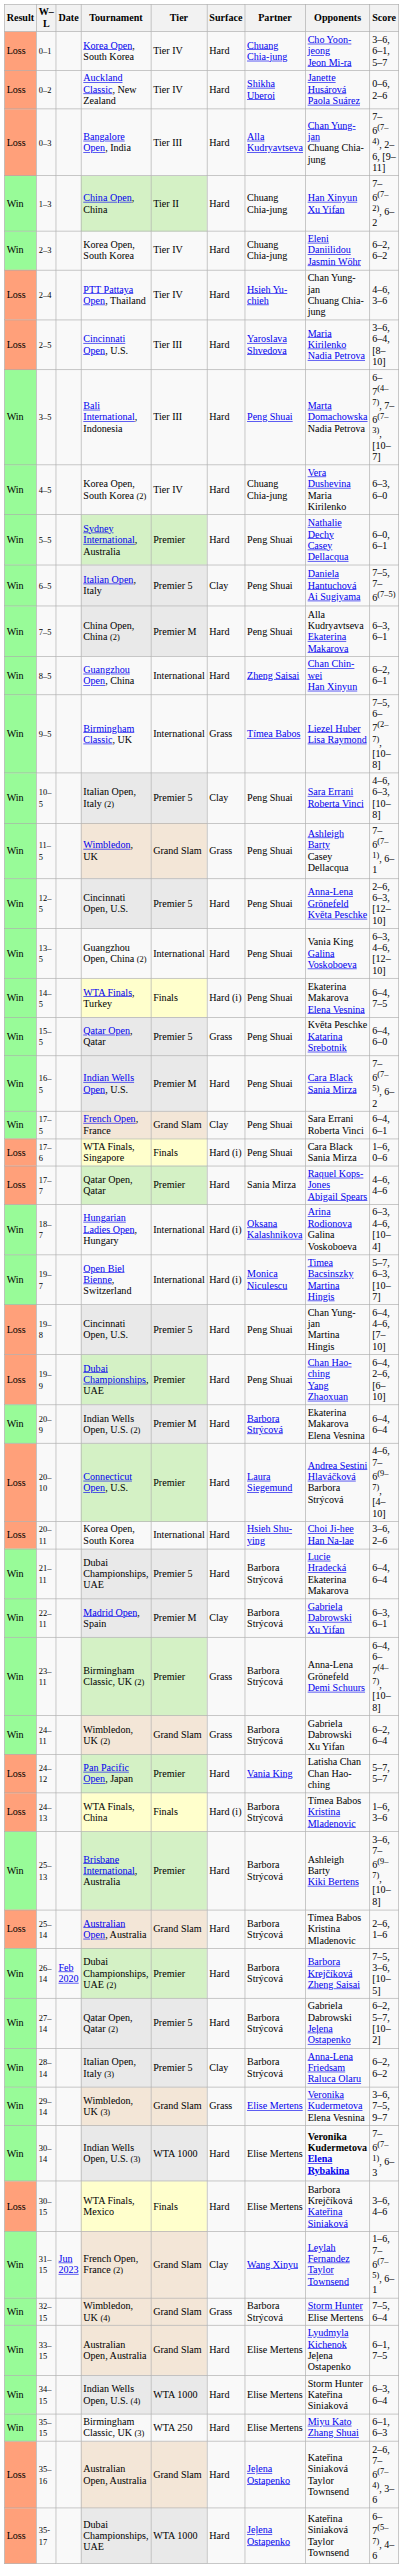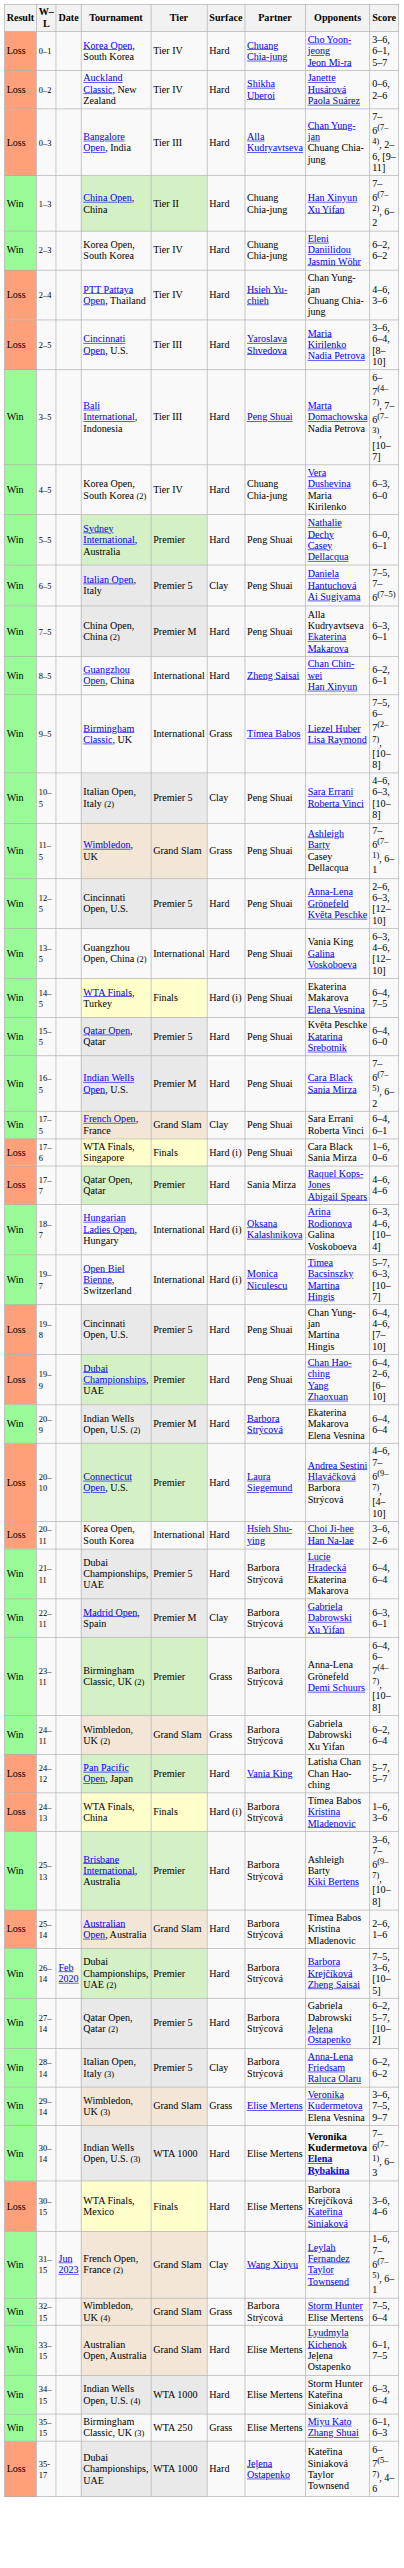 <table class="sortable wikitable nowrap">
 <tr>
 <th>Result</th>
 <th class=unsortable>W–L</th>
 <th>Date</th>
 <th>Tournament</th>
 <th>Tier</th>
 <th>Surface</th>
 <th width=175>Partner</th>
 <th>Opponents</th>
 <th class=unsortable>Score</th>
 </tr>
 <tr>
 <td bgcolor=ffa07a>Loss</td>
 <td><small>0–1</small></td>
 <td><a href='#'></a></td>
 <td><a href='#'>Korea Open</a>, South Korea</td>
 <td>Tier IV</td>
 <td>Hard</td>
 <td> <a href='#'>Chuang Chia-jung</a></td>
 <td> <a href='#'>Cho Yoon-jeong</a> <br>  <a href='#'>Jeon Mi-ra</a></td>
 <td>3–6, 6–1, 5–7</td>
 </tr>
 <tr>
 <td bgcolor=ffa07a>Loss</td>
 <td><small>0–2</small></td>
 <td><a href='#'></a></td>
 <td><a href='#'>Auckland Classic</a>, New Zealand</td>
 <td>Tier IV</td>
 <td>Hard</td>
 <td> <a href='#'>Shikha Uberoi</a></td>
 <td> <a href='#'>Janette Husárová</a> <br>  <a href='#'>Paola Suárez</a></td>
 <td>0–6, 2–6</td>
 </tr>
 <tr>
 <td bgcolor=ffa07a>Loss</td>
 <td><small>0–3</small></td>
 <td><a href='#'></a></td>
 <td><a href='#'>Bangalore Open</a>, India</td>
 <td>Tier III</td>
 <td>Hard</td>
 <td> <a href='#'>Alla Kudryavtseva</a></td>
 <td> <a href='#'>Chan Yung-jan</a> <br>  Chuang Chia-jung</td>
 <td>7–6<sup>(7–4)</sup>, 2–6, [9–11]</td>
 </tr>
 <tr>
 <td bgcolor=98fb98>Win</td>
 <td><small>1–3</small></td>
 <td><a href='#'></a></td>
 <td bgcolor=d4f1c5><a href='#'>China Open</a>, China</td>
 <td bgcolor=d4f1c5>Tier II</td>
 <td>Hard</td>
 <td> Chuang Chia-jung</td>
 <td> <a href='#'>Han Xinyun</a> <br>  <a href='#'>Xu Yifan</a></td>
 <td>7–6<sup>(7–2)</sup>, 6–2</td>
 </tr>
 <tr>
 <td bgcolor=98fb98>Win</td>
 <td><small>2–3</small></td>
 <td><a href='#'></a></td>
 <td>Korea Open, South Korea</td>
 <td>Tier IV</td>
 <td>Hard</td>
 <td> Chuang Chia-jung</td>
 <td> <a href='#'>Eleni Daniilidou</a> <br>  <a href='#'>Jasmin Wöhr</a></td>
 <td>6–2, 6–2</td>
 </tr>
 <tr>
 <td bgcolor=ffa07a>Loss</td>
 <td><small>2–4</small></td>
 <td><a href='#'></a></td>
 <td><a href='#'>PTT Pattaya Open</a>, Thailand</td>
 <td>Tier IV</td>
 <td>Hard</td>
 <td> <a href='#'>Hsieh Yu-chieh</a></td>
 <td> Chan Yung-jan <br>  Chuang Chia-jung</td>
 <td>4–6, 3–6</td>
 </tr>
 <tr>
 <td bgcolor=ffa07a>Loss</td>
 <td><small>2–5</small></td>
 <td><a href='#'></a></td>
 <td><a href='#'>Cincinnati Open</a>, U.S.</td>
 <td>Tier III</td>
 <td>Hard</td>
 <td> <a href='#'>Yaroslava Shvedova</a></td>
 <td> <a href='#'>Maria Kirilenko</a> <br>  <a href='#'>Nadia Petrova</a></td>
 <td>3–6, 6–4, [8–10]</td>
 </tr>
 <tr>
 <td bgcolor=98fb98>Win</td>
 <td><small>3–5</small></td>
 <td><a href='#'></a></td>
 <td><a href='#'>Bali International</a>, Indonesia</td>
 <td>Tier III</td>
 <td>Hard</td>
 <td> <a href='#'>Peng Shuai</a></td>
 <td> <a href='#'>Marta Domachowska</a> <br>  Nadia Petrova</td>
 <td>6–7<sup>(4–7)</sup>, 7–6<sup>(7–3)</sup>, [10–7]</td>
 </tr>
 <tr>
 <td bgcolor=98fb98>Win</td>
 <td><small>4–5</small></td>
 <td><a href='#'></a></td>
 <td>Korea Open, South Korea <small>(2)</small></td>
 <td>Tier IV</td>
 <td>Hard</td>
 <td> Chuang Chia-jung</td>
 <td> <a href='#'>Vera Dushevina</a> <br>  Maria Kirilenko</td>
 <td>6–3, 6–0</td>
 </tr>
 <tr>
 <td bgcolor=98fb98>Win</td>
 <td><small>5–5</small></td>
 <td><a href='#'></a></td>
 <td bgcolor=d4f1c5><a href='#'>Sydney International</a>, Australia</td>
 <td bgcolor=d4f1c5>Premier</td>
 <td>Hard</td>
 <td> Peng Shuai</td>
 <td> <a href='#'>Nathalie Dechy</a> <br>  <a href='#'>Casey Dellacqua</a></td>
 <td>6–0, 6–1</td>
 </tr>
 <tr>
 <td bgcolor=98fb98>Win</td>
 <td><small>6–5</small></td>
 <td><a href='#'></a></td>
 <td bgcolor=e9e9e9><a href='#'>Italian Open</a>, Italy</td>
 <td bgcolor=e9e9e9>Premier 5</td>
 <td>Clay</td>
 <td> Peng Shuai</td>
 <td> <a href='#'>Daniela Hantuchová</a> <br>  <a href='#'>Ai Sugiyama</a></td>
 <td>7–5, 7–6<sup>(7–5)</sup></td>
 </tr>
 <tr>
 <td bgcolor=98fb98>Win</td>
 <td><small>7–5</small></td>
 <td><a href='#'></a></td>
 <td bgcolor=e9e9e9>China Open, China <small>(2)</small></td>
 <td bgcolor=e9e9e9>Premier M</td>
 <td>Hard</td>
 <td> Peng Shuai</td>
 <td> Alla Kudryavtseva <br>  <a href='#'>Ekaterina Makarova</a></td>
 <td>6–3, 6–1</td>
 </tr>
 <tr>
 <td bgcolor=98fb98>Win</td>
 <td><small>8–5</small></td>
 <td><a href='#'></a></td>
 <td><a href='#'>Guangzhou Open</a>, China</td>
 <td>International</td>
 <td>Hard</td>
 <td> <a href='#'>Zheng Saisai</a></td>
 <td> <a href='#'>Chan Chin-wei</a> <br>  <a href='#'>Han Xinyun</a></td>
 <td>6–2, 6–1</td>
 </tr>
 <tr>
 <td bgcolor=98fb98>Win</td>
 <td><small>9–5</small></td>
 <td><a href='#'></a></td>
 <td><a href='#'>Birmingham Classic</a>, UK</td>
 <td>International</td>
 <td>Grass</td>
 <td> <a href='#'>Tímea Babos</a></td>
 <td> <a href='#'>Liezel Huber</a> <br>  <a href='#'>Lisa Raymond</a></td>
 <td>7–5, 6–7<sup>(2–7)</sup>, [10–8]</td>
 </tr>
 <tr>
 <td bgcolor=98fb98>Win</td>
 <td><small>10–5</small></td>
 <td><a href='#'></a></td>
 <td bgcolor=e9e9e9>Italian Open, Italy <small>(2)</small></td>
 <td bgcolor=e9e9e9>Premier 5</td>
 <td>Clay</td>
 <td> Peng Shuai</td>
 <td> <a href='#'>Sara Errani</a> <br>  <a href='#'>Roberta Vinci</a></td>
 <td>4–6, 6–3, [10–8]</td>
 </tr>
 <tr>
 <td bgcolor=98fb98>Win</td>
 <td><small>11–5</small></td>
 <td><a href='#'></a></td>
 <td bgcolor=f3e6d7><a href='#'>Wimbledon</a>, UK</td>
 <td bgcolor=f3e6d7>Grand Slam</td>
 <td>Grass</td>
 <td> Peng Shuai</td>
 <td> <a href='#'>Ashleigh Barty</a> <br>  Casey Dellacqua</td>
 <td>7–6<sup>(7–1)</sup>, 6–1</td>
 </tr>
 <tr>
 <td bgcolor=98fb98>Win</td>
 <td><small>12–5</small></td>
 <td><a href='#'></a></td>
 <td bgcolor=e9e9e9>Cincinnati Open, U.S.</td>
 <td bgcolor=e9e9e9>Premier 5</td>
 <td>Hard</td>
 <td> Peng Shuai</td>
 <td> <a href='#'>Anna-Lena Grönefeld</a> <br>  <a href='#'>Květa Peschke</a></td>
 <td>2–6, 6–3, [12–10]</td>
 </tr>
 <tr>
 <td bgcolor=98fb98>Win</td>
 <td><small>13–5</small></td>
 <td><a href='#'></a></td>
 <td>Guangzhou Open, China <small>(2)</small></td>
 <td>International</td>
 <td>Hard</td>
 <td> Peng Shuai</td>
 <td> Vania King <br>  <a href='#'>Galina Voskoboeva</a></td>
 <td>6–3, 4–6, [12–10]</td>
 </tr>
 <tr>
 <td bgcolor=98fb98>Win</td>
 <td><small>14–5</small></td>
 <td><a href='#'></a></td>
 <td bgcolor=#ffc><a href='#'>WTA Finals</a>, Turkey</td>
 <td bgcolor=#ffc>Finals</td>
 <td>Hard (i)</td>
 <td> Peng Shuai</td>
 <td> Ekaterina Makarova <br>  <a href='#'>Elena Vesnina</a></td>
 <td>6–4, 7–5</td>
 </tr>
 <tr>
 <td bgcolor=98fb98>Win</td>
 <td><small>15–5</small></td>
 <td><a href='#'></a></td>
 <td bgcolor=e9e9e9><a href='#'>Qatar Open</a>, Qatar</td>
 <td bgcolor=e9e9e9>Premier 5</td>
-<td>Grass</td>
+<td>Hard</td>
 <td> Peng Shuai</td>
 <td> Květa Peschke <br>  <a href='#'>Katarina Srebotnik</a></td>
 <td>6–4, 6–0</td>
 </tr>
 <tr>
 <td bgcolor=98fb98>Win</td>
 <td><small>16–5</small></td>
 <td><a href='#'></a></td>
 <td bgcolor=e9e9e9><a href='#'>Indian Wells Open</a>, U.S.</td>
 <td bgcolor=e9e9e9>Premier M</td>
 <td>Hard</td>
 <td> Peng Shuai</td>
 <td> <a href='#'>Cara Black</a> <br>  <a href='#'>Sania Mirza</a></td>
 <td>7–6<sup>(7–5)</sup>, 6–2</td>
 </tr>
 <tr>
 <td bgcolor=98fb98>Win</td>
 <td><small>17–5</small></td>
 <td><a href='#'></a></td>
 <td bgcolor=f3e6d7><a href='#'>French Open</a>, France</td>
 <td bgcolor=f3e6d7>Grand Slam</td>
 <td>Clay</td>
 <td> Peng Shuai</td>
 <td> Sara Errani <br>  Roberta Vinci</td>
 <td>6–4, 6–1</td>
 </tr>
 <tr>
 <td bgcolor=ffa07a>Loss</td>
 <td><small>17–6</small></td>
 <td><a href='#'></a></td>
 <td bgcolor=#ffc>WTA Finals, Singapore</td>
 <td bgcolor=#ffc>Finals</td>
 <td>Hard (i)</td>
 <td> Peng Shuai</td>
 <td> Cara Black <br>  Sania Mirza</td>
 <td>1–6, 0–6</td>
 </tr>
 <tr>
 <td bgcolor=ffa07a>Loss</td>
 <td><small>17–7</small></td>
 <td><a href='#'></a></td>
 <td bgcolor=d4f1c5>Qatar Open, Qatar</td>
 <td bgcolor=d4f1c5>Premier</td>
 <td>Hard</td>
 <td> Sania Mirza</td>
 <td> <a href='#'>Raquel Kops-Jones</a> <br>  <a href='#'>Abigail Spears</a></td>
 <td>4–6, 4–6</td>
 </tr>
 <tr>
 <td bgcolor=98FB98>Win</td>
 <td><small>18–7</small></td>
 <td><a href='#'></a></td>
 <td><a href='#'>Hungarian Ladies Open</a>, Hungary</td>
 <td>International</td>
 <td>Hard (i)</td>
 <td> <a href='#'>Oksana Kalashnikova</a></td>
 <td> <a href='#'>Arina Rodionova</a> <br>  Galina Voskoboeva</td>
 <td>6–3, 4–6, [10–4]</td>
 </tr>
 <tr>
 <td bgcolor=98FB98>Win</td>
 <td><small>19–7</small></td>
 <td><a href='#'></a></td>
 <td><a href='#'>Open Biel Bienne</a>, Switzerland</td>
 <td>International</td>
 <td>Hard (i)</td>
 <td> <a href='#'>Monica Niculescu</a></td>
 <td> <a href='#'>Timea Bacsinszky</a> <br>  <a href='#'>Martina Hingis</a></td>
 <td>5–7, 6–3, [10–7]</td>
 </tr>
 <tr>
 <td bgcolor=FFA07A>Loss</td>
 <td><small>19–8</small></td>
 <td><a href='#'></a></td>
 <td bgcolor=e9e9e9>Cincinnati Open, U.S.</td>
 <td bgcolor=e9e9e9>Premier 5</td>
 <td>Hard</td>
 <td> Peng Shuai</td>
 <td> Chan Yung-jan <br>  Martina Hingis</td>
 <td>6–4, 4–6, [7–10]</td>
 </tr>
 <tr>
 <td bgcolor=FFA07A>Loss</td>
 <td><small>19–9</small></td>
 <td><a href='#'></a></td>
 <td bgcolor=d4f1c5><a href='#'>Dubai Championships</a>, UAE</td>
 <td bgcolor=d4f1c5>Premier</td>
 <td>Hard</td>
 <td> Peng Shuai</td>
 <td> <a href='#'>Chan Hao-ching</a> <br>  <a href='#'>Yang Zhaoxuan</a></td>
 <td>6–4, 2–6, [6–10]</td>
 </tr>
 <tr>
 <td bgcolor=98FB98>Win</td>
 <td><small>20–9</small></td>
 <td><a href='#'></a></td>
 <td bgcolor=e9e9e9>Indian Wells Open, U.S. <small>(2)</small></td>
 <td bgcolor=e9e9e9>Premier M</td>
 <td>Hard</td>
 <td> <a href='#'>Barbora Strýcová</a></td>
 <td> Ekaterina Makarova <br>  Elena Vesnina</td>
 <td>6–4, 6–4</td>
 </tr>
 <tr>
 <td bgcolor=FFA07A>Loss</td>
 <td><small>20–10</small></td>
 <td><a href='#'></a></td>
 <td bgcolor=d4f1c5><a href='#'>Connecticut Open</a>, U.S.</td>
 <td bgcolor=d4f1c5>Premier</td>
 <td>Hard</td>
 <td> <a href='#'>Laura Siegemund</a></td>
 <td> <a href='#'>Andrea Sestini Hlaváčková</a> <br>  Barbora Strýcová</td>
 <td>4–6, 7–6<sup>(9–7)</sup>, [4–10]</td>
 </tr>
 <tr>
 <td bgcolor=FFA07A>Loss</td>
 <td><small>20–11</small></td>
 <td><a href='#'></a></td>
 <td>Korea Open, South Korea</td>
 <td>International</td>
 <td>Hard</td>
 <td> <a href='#'>Hsieh Shu-ying</a></td>
 <td> <a href='#'>Choi Ji-hee</a>  <br>  <a href='#'>Han Na-lae</a></td>
 <td>3–6, 2–6</td>
 </tr>
 <tr>
 <td bgcolor=98FB98>Win</td>
 <td><small>21–11</small></td>
 <td><a href='#'></a></td>
 <td bgcolor=e9e9e9>Dubai Championships, UAE</td>
 <td bgcolor=e9e9e9>Premier 5</td>
 <td>Hard</td>
 <td> Barbora Strýcová</td>
 <td> <a href='#'>Lucie Hradecká</a> <br>  Ekaterina Makarova</td>
 <td>6–4, 6–4</td>
 </tr>
 <tr>
 <td bgcolor=98FB98>Win</td>
 <td><small>22–11</small></td>
 <td><a href='#'></a></td>
 <td bgcolor=e9e9e9><a href='#'>Madrid Open</a>, Spain</td>
 <td bgcolor=e9e9e9>Premier M</td>
 <td>Clay</td>
 <td> Barbora Strýcová</td>
 <td> <a href='#'>Gabriela Dabrowski</a> <br>  <a href='#'>Xu Yifan</a></td>
 <td>6–3, 6–1</td>
 </tr>
 <tr>
 <td bgcolor=98FB98>Win</td>
 <td><small>23–11</small></td>
 <td><a href='#'></a></td>
 <td bgcolor=d4f1c5>Birmingham Classic, UK <small>(2)</small></td>
 <td bgcolor=d4f1c5>Premier</td>
 <td>Grass</td>
 <td> Barbora Strýcová</td>
 <td> Anna-Lena Grönefeld <br>  <a href='#'>Demi Schuurs</a></td>
 <td>6–4, 6–7<sup>(4–7)</sup>, [10–8]</td>
 </tr>
 <tr>
 <td bgcolor=98FB98>Win</td>
 <td><small>24–11</small></td>
 <td><a href='#'></a></td>
 <td bgcolor=f3e6d7>Wimbledon, UK <small>(2)</small></td>
 <td bgcolor=f3e6d7>Grand Slam</td>
 <td>Grass</td>
 <td> Barbora Strýcová</td>
 <td> Gabriela Dabrowski <br>  Xu Yifan</td>
 <td>6–2, 6–4</td>
 </tr>
 <tr>
 <td bgcolor=FFA07A>Loss</td>
 <td><small>24–12</small></td>
 <td><a href='#'></a></td>
 <td bgcolor=d4f1c5><a href='#'>Pan Pacific Open</a>, Japan</td>
 <td bgcolor=d4f1c5>Premier</td>
 <td>Hard</td>
 <td> <a href='#'>Vania King</a></td>
 <td> Latisha Chan <br>  Chan Hao-ching</td>
 <td>5–7, 5–7</td>
 </tr>
 <tr>
 <td bgcolor=FFA07A>Loss</td>
 <td><small>24–13</small></td>
 <td><a href='#'></a></td>
 <td bgcolor=#ffc>WTA Finals, China</td>
 <td bgcolor=#ffc>Finals</td>
 <td>Hard (i)</td>
 <td> Barbora Strýcová</td>
 <td> Tímea Babos <br>  <a href='#'>Kristina Mladenovic</a></td>
 <td>1–6, 3–6</td>
 </tr>
 <tr>
 <td bgcolor=98FB98>Win</td>
 <td><small>25–13</small></td>
 <td><a href='#'></a></td>
 <td bgcolor=d4f1c5><a href='#'>Brisbane International</a>, Australia</td>
 <td bgcolor=d4f1c5>Premier</td>
 <td>Hard</td>
 <td> Barbora Strýcová</td>
 <td> Ashleigh Barty <br>  <a href='#'>Kiki Bertens</a></td>
 <td>3–6, 7–6<sup>(9–7)</sup>, [10–8]</td>
 </tr>
 <tr>
 <td bgcolor=ffa07a>Loss</td>
 <td><small>25–14</small></td>
 <td><a href='#'></a></td>
 <td bgcolor=f3e6d7><a href='#'>Australian Open</a>, Australia</td>
 <td bgcolor=f3e6d7>Grand Slam</td>
 <td>Hard</td>
 <td> Barbora Strýcová</td>
 <td> Tímea Babos <br>  Kristina Mladenovic</td>
 <td>2–6, 1–6</td>
 </tr>
 <tr>
 <td bgcolor=98FB98>Win</td>
 <td><small>26–14</small></td>
 <td><a href='#'>Feb 2020</a></td>
 <td bgcolor=d4f1c5>Dubai Championships, UAE <small>(2)</small></td>
 <td bgcolor=d4f1c5>Premier</td>
 <td>Hard</td>
 <td> Barbora Strýcová</td>
 <td> <a href='#'>Barbora Krejčíková</a> <br>  <a href='#'>Zheng Saisai</a></td>
 <td>7–5, 3–6, [10–5]</td>
 </tr>
 <tr>
 <td bgcolor=98fb98>Win</td>
 <td><small>27–14</small></td>
 <td><a href='#'></a></td>
 <td bgcolor=e9e9e9>Qatar Open, Qatar <small>(2)</small></td>
 <td bgcolor=e9e9e9>Premier 5</td>
 <td>Hard</td>
 <td> Barbora Strýcová</td>
 <td> Gabriela Dabrowski <br>  <a href='#'>Jeļena Ostapenko</a></td>
 <td>6–2, 5–7, [10–2]</td>
 </tr>
 <tr>
 <td bgcolor=98fb98>Win</td>
 <td><small>28–14</small></td>
 <td><a href='#'></a></td>
 <td bgcolor=e9e9e9>Italian Open, Italy <small>(3)</small></td>
 <td bgcolor=e9e9e9>Premier 5</td>
 <td>Clay</td>
 <td> Barbora Strýcová</td>
 <td> <a href='#'>Anna-Lena Friedsam</a><br>  <a href='#'>Raluca Olaru</a></td>
 <td>6–2, 6–2</td>
 </tr>
 <tr>
 <td bgcolor=98FB98>Win</td>
 <td><small>29–14</small></td>
 <td><a href='#'></a></td>
 <td bgcolor=f3e6d7>Wimbledon, UK <small>(3)</small></td>
 <td bgcolor=f3e6d7>Grand Slam</td>
 <td>Grass</td>
 <td> <a href='#'>Elise Mertens</a></td>
 <td> <a href='#'>Veronika Kudermetova</a> <br>  Elena Vesnina</td>
 <td>3–6, 7–5, 9–7</td>
 </tr>
 <tr>
 <td bgcolor=98fb98>Win</td>
 <td><small>30–14</small></td>
 <td><a href='#'></a></td>
 <td bgcolor=e9e9e9>Indian Wells Open, U.S. <small>(3)</small></td>
 <td bgcolor=e9e9e9>WTA 1000</td>
 <td>Hard</td>
 <td> Elise Mertens</td>
 <td><strong> Veronika Kudermetova <br>  <a href='#'>Elena Rybakina</a></strong></td>
 <td>7–6<sup>(7–1)</sup>, 6–3</td>
 </tr>
 <tr>
 <td bgcolor=FFA07A>Loss</td>
 <td><small>30–15</small></td>
 <td><a href='#'></a></td>
 <td bgcolor=#ffc>WTA Finals, Mexico</td>
 <td bgcolor=#ffc>Finals</td>
 <td>Hard</td>
 <td> Elise Mertens</td>
 <td> Barbora Krejčíková <br>  <a href='#'>Kateřina Siniaková</a></td>
 <td>3–6, 4–6</td>
 </tr>
 <tr>
 <td bgcolor=98FB98>Win</td>
 <td><small>31–15</small></td>
 <td><a href='#'>Jun 2023</a></td>
 <td bgcolor=f3e6d7>French Open, France <small>(2)</small></td>
 <td bgcolor=f3e6d7>Grand Slam</td>
 <td>Clay</td>
 <td> <a href='#'>Wang Xinyu</a></td>
 <td> <a href='#'>Leylah Fernandez</a> <br>  <a href='#'>Taylor Townsend</a></td>
 <td>1–6, 7–6<sup>(7–5)</sup>, 6–1</td>
 </tr>
 <tr>
 <td bgcolor=98FB98>Win</td>
 <td><small>32–15</small></td>
 <td><a href='#'></a></td>
 <td bgcolor=f3e6d7>Wimbledon, UK <small>(4)</small></td>
 <td bgcolor=f3e6d7>Grand Slam</td>
 <td>Grass</td>
 <td> Barbora Strýcová</td>
 <td> <a href='#'>Storm Hunter</a> <br>  Elise Mertens</td>
 <td>7–5, 6–4</td>
 </tr>
 <tr>
 <td bgcolor=98FB98>Win</td>
 <td><small>33–15</small></td>
 <td><a href='#'></a></td>
 <td bgcolor=f3e6d7>Australian Open, Australia</td>
 <td bgcolor=f3e6d7>Grand Slam</td>
 <td>Hard</td>
 <td> Elise Mertens</td>
 <td> <a href='#'>Lyudmyla Kichenok</a> <br>  Jeļena Ostapenko</td>
 <td>6–1, 7–5</td>
 </tr>
 <tr>
 <td style="background:#98fb98;">Win</td>
 <td><small>34–15</small></td>
 <td><a href='#'></a></td>
 <td style="background:#e9e9e9;">Indian Wells Open, U.S. <small>(4)</small></td>
 <td style="background:#e9e9e9;">WTA 1000</td>
 <td>Hard</td>
 <td> Elise Mertens</td>
 <td> Storm Hunter <br>  Kateřina Siniaková</td>
 <td>6–3, 6–4</td>
 </tr>
 <tr>
 <td bgcolor=98FB98>Win</td>
 <td><small>35–15</small></td>
 <td><a href='#'></a></td>
 <td>Birmingham Classic, UK <small>(3)</small></td>
 <td>WTA 250</td>
-<td>Hard</td>
+<td>Grass</td>
 <td> Elise Mertens</td>
 <td> <a href='#'>Miyu Kato</a> <br>  <a href='#'>Zhang Shuai</a></td>
 <td>6–1, 6–3</td>
-</tr>
-<tr>
-<td bgcolor=ffa07a>Loss</td>
-<td><small>35–16</small></td>
-<td><a href='#'></a></td>
-<td bgcolor=f3e6d7>Australian Open, Australia</td>
-<td bgcolor=f3e6d7>Grand Slam</td>
-<td>Hard</td>
-<td> <a href='#'>Jeļena Ostapenko</a></td>
-<td> Kateřina Siniaková <br>  Taylor Townsend</td>
-<td>2–6, 7–6<sup>(7–4)</sup>, 3–6</td>
 </tr>
 <tr>
 <td bgcolor=FFA07A>Loss</td>
 <td><small>35-17</small></td>
 <td><a href='#'></a></td>
 <td bgcolor=e9e9e9>Dubai Championships, UAE</td>
 <td style="background:#e9e9e9;">WTA 1000</td>
 <td>Hard</td>
 <td> <a href='#'>Jeļena Ostapenko</a></td>
 <td> Kateřina Siniaková <br>  Taylor Townsend</td>
 <td>6–7<sup>(5–7)</sup>, 4–6</td>
 </tr>
 </table>
